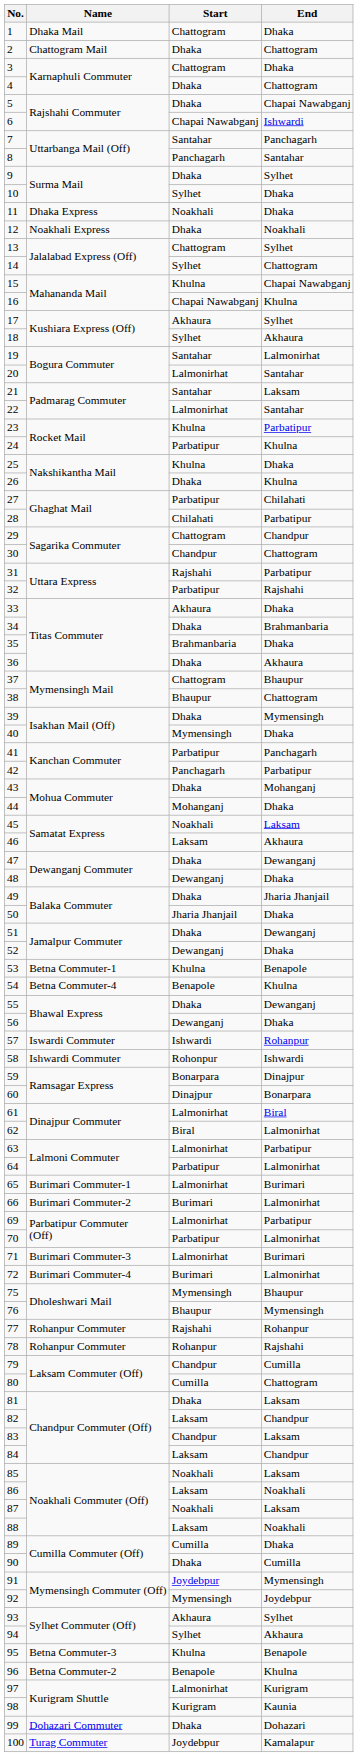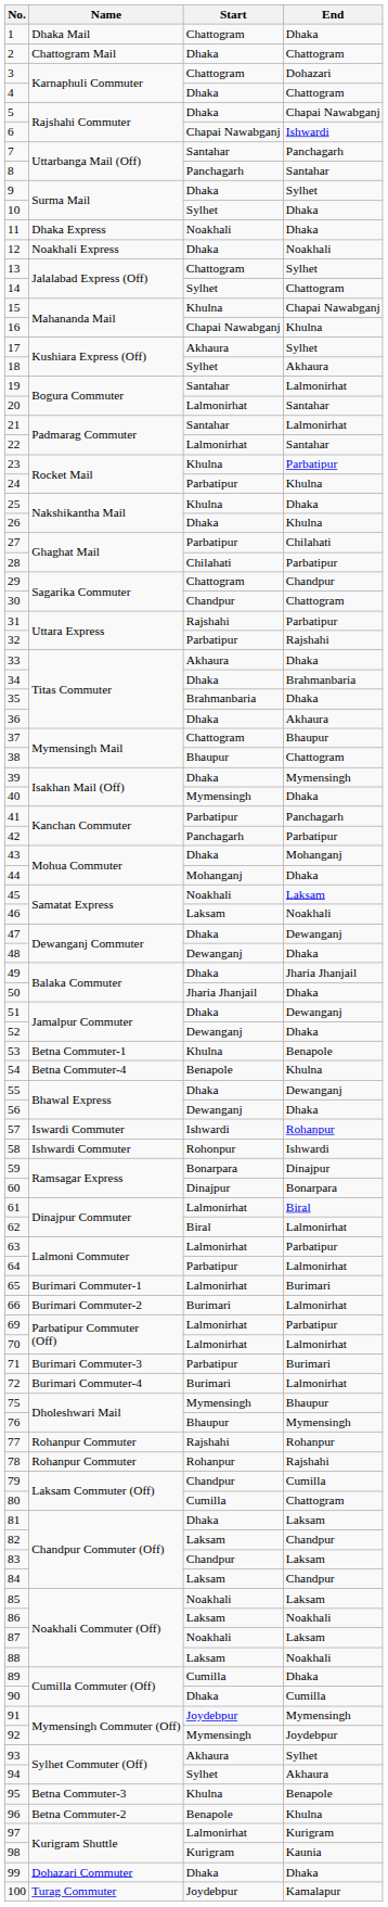 <table class="wikitable">
 <tr>
 <th>No.</th>
 <th>Name</th>
 <th>Start</th>
 <th>End</th>
 </tr>
 <tr>
 <td>1</td>
 <td>Dhaka Mail</td>
 <td>Chattogram</td>
 <td>Dhaka</td>
 </tr>
 <tr>
 <td>2</td>
 <td>Chattogram Mail</td>
 <td>Dhaka</td>
 <td>Chattogram</td>
 </tr>
 <tr>
 <td>3</td>
 <td rowspan="2">Karnaphuli Commuter</td>
 <td>Chattogram</td>
-<td>Dhaka</td>
+<td>Dohazari</td>
 </tr>
 <tr>
 <td>4</td>
 <td>Dhaka</td>
 <td>Chattogram</td>
 </tr>
 <tr>
 <td>5</td>
 <td rowspan="2">Rajshahi Commuter</td>
 <td>Dhaka</td>
 <td>Chapai Nawabganj</td>
 </tr>
 <tr>
 <td>6</td>
 <td>Chapai Nawabganj</td>
 <td><a href='#'>Ishwardi</a></td>
 </tr>
 <tr>
 <td>7</td>
 <td rowspan="2">Uttarbanga Mail (Off)</td>
 <td>Santahar</td>
 <td>Panchagarh</td>
 </tr>
 <tr>
 <td>8</td>
 <td>Panchagarh</td>
 <td>Santahar</td>
 </tr>
 <tr>
 <td>9</td>
 <td rowspan="2">Surma Mail</td>
 <td>Dhaka</td>
 <td>Sylhet</td>
 </tr>
 <tr>
 <td>10</td>
 <td>Sylhet</td>
 <td>Dhaka</td>
 </tr>
 <tr>
 <td>11</td>
 <td>Dhaka Express</td>
 <td>Noakhali</td>
 <td>Dhaka</td>
 </tr>
 <tr>
 <td>12</td>
 <td>Noakhali Express</td>
 <td>Dhaka</td>
 <td>Noakhali</td>
 </tr>
 <tr>
 <td>13</td>
 <td rowspan="2">Jalalabad Express (Off)</td>
 <td>Chattogram</td>
 <td>Sylhet</td>
 </tr>
 <tr>
 <td>14</td>
 <td>Sylhet</td>
 <td>Chattogram</td>
 </tr>
 <tr>
 <td>15</td>
 <td rowspan="2">Mahananda Mail</td>
 <td>Khulna</td>
 <td>Chapai Nawabganj</td>
 </tr>
 <tr>
 <td>16</td>
 <td>Chapai Nawabganj</td>
 <td>Khulna</td>
 </tr>
 <tr>
 <td>17</td>
 <td rowspan="2">Kushiara Express (Off)</td>
 <td>Akhaura</td>
 <td>Sylhet</td>
 </tr>
 <tr>
 <td>18</td>
 <td>Sylhet</td>
 <td>Akhaura</td>
 </tr>
 <tr>
 <td>19</td>
 <td rowspan="2">Bogura Commuter</td>
 <td>Santahar</td>
 <td>Lalmonirhat</td>
 </tr>
 <tr>
 <td>20</td>
 <td>Lalmonirhat</td>
 <td>Santahar</td>
 </tr>
 <tr>
 <td>21</td>
 <td rowspan="2">Padmarag Commuter</td>
 <td>Santahar</td>
-<td>Laksam</td>
+<td>Lalmonirhat</td>
 </tr>
 <tr>
 <td>22</td>
 <td>Lalmonirhat</td>
 <td>Santahar</td>
 </tr>
 <tr>
 <td>23</td>
 <td rowspan="2">Rocket Mail</td>
 <td>Khulna</td>
 <td><a href='#'>Parbatipur</a></td>
 </tr>
 <tr>
 <td>24</td>
 <td>Parbatipur</td>
 <td>Khulna</td>
 </tr>
 <tr>
 <td>25</td>
 <td rowspan="2">Nakshikantha Mail</td>
 <td>Khulna</td>
 <td>Dhaka</td>
 </tr>
 <tr>
 <td>26</td>
 <td>Dhaka</td>
 <td>Khulna</td>
 </tr>
 <tr>
 <td>27</td>
 <td rowspan="2">Ghaghat Mail</td>
 <td>Parbatipur</td>
 <td>Chilahati</td>
 </tr>
 <tr>
 <td>28</td>
 <td>Chilahati</td>
 <td>Parbatipur</td>
 </tr>
 <tr>
 <td>29</td>
 <td rowspan="2">Sagarika Commuter</td>
 <td>Chattogram</td>
 <td>Chandpur</td>
 </tr>
 <tr>
 <td>30</td>
 <td>Chandpur</td>
 <td>Chattogram</td>
 </tr>
 <tr>
 <td>31</td>
 <td rowspan="2">Uttara Express</td>
 <td>Rajshahi</td>
 <td>Parbatipur</td>
 </tr>
 <tr>
 <td>32</td>
 <td>Parbatipur</td>
 <td>Rajshahi</td>
 </tr>
 <tr>
 <td>33</td>
 <td rowspan="4">Titas Commuter</td>
 <td>Akhaura</td>
 <td>Dhaka</td>
 </tr>
 <tr>
 <td>34</td>
 <td>Dhaka</td>
 <td>Brahmanbaria</td>
 </tr>
 <tr>
 <td>35</td>
 <td>Brahmanbaria</td>
 <td>Dhaka</td>
 </tr>
 <tr>
 <td>36</td>
 <td>Dhaka</td>
 <td>Akhaura</td>
 </tr>
 <tr>
 <td>37</td>
 <td rowspan="2">Mymensingh Mail</td>
 <td>Chattogram</td>
 <td>Bhaupur</td>
 </tr>
 <tr>
 <td>38</td>
 <td>Bhaupur</td>
 <td>Chattogram</td>
 </tr>
 <tr>
 <td>39</td>
 <td rowspan="2">Isakhan Mail (Off)</td>
 <td>Dhaka</td>
 <td>Mymensingh</td>
 </tr>
 <tr>
 <td>40</td>
 <td>Mymensingh</td>
 <td>Dhaka</td>
 </tr>
 <tr>
 <td>41</td>
 <td rowspan="2">Kanchan Commuter</td>
 <td>Parbatipur</td>
 <td>Panchagarh</td>
 </tr>
 <tr>
 <td>42</td>
 <td>Panchagarh</td>
 <td>Parbatipur</td>
 </tr>
 <tr>
 <td>43</td>
 <td rowspan="2">Mohua Commuter</td>
 <td>Dhaka</td>
 <td>Mohanganj</td>
 </tr>
 <tr>
 <td>44</td>
 <td>Mohanganj</td>
 <td>Dhaka</td>
 </tr>
 <tr>
 <td>45</td>
 <td rowspan="2">Samatat Express</td>
 <td>Noakhali</td>
 <td><a href='#'>Laksam</a></td>
 </tr>
 <tr>
 <td>46</td>
 <td>Laksam</td>
-<td>Akhaura</td>
+<td>Noakhali</td>
 </tr>
 <tr>
 <td>47</td>
 <td rowspan="2">Dewanganj Commuter</td>
 <td>Dhaka</td>
 <td>Dewanganj</td>
 </tr>
 <tr>
 <td>48</td>
 <td>Dewanganj</td>
 <td>Dhaka</td>
 </tr>
 <tr>
 <td>49</td>
 <td rowspan="2">Balaka Commuter</td>
 <td>Dhaka</td>
 <td>Jharia Jhanjail</td>
 </tr>
 <tr>
 <td>50</td>
 <td>Jharia Jhanjail</td>
 <td>Dhaka</td>
 </tr>
 <tr>
 <td>51</td>
 <td rowspan="2">Jamalpur Commuter</td>
 <td>Dhaka</td>
 <td>Dewanganj</td>
 </tr>
 <tr>
 <td>52</td>
 <td>Dewanganj</td>
 <td>Dhaka</td>
 </tr>
 <tr>
 <td>53</td>
 <td>Betna Commuter-1</td>
 <td>Khulna</td>
 <td>Benapole</td>
 </tr>
 <tr>
 <td>54</td>
 <td>Betna Commuter-4</td>
 <td>Benapole</td>
 <td>Khulna</td>
 </tr>
 <tr>
 <td>55</td>
 <td rowspan="2">Bhawal Express</td>
 <td>Dhaka</td>
 <td>Dewanganj</td>
 </tr>
 <tr>
 <td>56</td>
 <td>Dewanganj</td>
 <td>Dhaka</td>
 </tr>
 <tr>
 <td>57</td>
 <td>Iswardi Commuter</td>
 <td>Ishwardi</td>
 <td><a href='#'>Rohanpur</a></td>
 </tr>
 <tr>
 <td>58</td>
 <td>Ishwardi Commuter</td>
 <td>Rohonpur</td>
 <td>Ishwardi</td>
 </tr>
 <tr>
 <td>59</td>
 <td rowspan="2">Ramsagar Express</td>
 <td>Bonarpara</td>
 <td>Dinajpur</td>
 </tr>
 <tr>
 <td>60</td>
 <td>Dinajpur</td>
 <td>Bonarpara</td>
 </tr>
 <tr>
 <td>61</td>
 <td rowspan="2">Dinajpur Commuter</td>
 <td>Lalmonirhat</td>
 <td><a href='#'>Biral</a></td>
 </tr>
 <tr>
 <td>62</td>
 <td>Biral</td>
 <td>Lalmonirhat</td>
 </tr>
 <tr>
 <td>63</td>
 <td rowspan="2">Lalmoni Commuter</td>
 <td>Lalmonirhat</td>
 <td>Parbatipur</td>
 </tr>
 <tr>
 <td>64</td>
 <td>Parbatipur</td>
 <td>Lalmonirhat</td>
 </tr>
 <tr>
 <td>65</td>
 <td>Burimari Commuter-1</td>
 <td>Lalmonirhat</td>
 <td>Burimari</td>
 </tr>
 <tr>
 <td>66</td>
 <td>Burimari Commuter-2</td>
 <td>Burimari</td>
 <td>Lalmonirhat</td>
 </tr>
 <tr>
 <td>69</td>
 <td rowspan="2">Parbatipur Commuter<br>(Off)</td>
 <td>Lalmonirhat</td>
 <td>Parbatipur</td>
 </tr>
 <tr>
 <td>70</td>
-<td>Parbatipur</td>
+<td>Lalmonirhat</td>
 <td>Lalmonirhat</td>
 </tr>
 <tr>
 <td>71</td>
 <td>Burimari Commuter-3</td>
-<td>Lalmonirhat</td>
+<td>Parbatipur</td>
 <td>Burimari</td>
 </tr>
 <tr>
 <td>72</td>
 <td>Burimari Commuter-4</td>
 <td>Burimari</td>
 <td>Lalmonirhat</td>
 </tr>
 <tr>
 <td>75</td>
 <td rowspan="2">Dholeshwari Mail</td>
 <td>Mymensingh</td>
 <td>Bhaupur</td>
 </tr>
 <tr>
 <td>76</td>
 <td>Bhaupur</td>
 <td>Mymensingh</td>
 </tr>
 <tr>
 <td>77</td>
 <td>Rohanpur Commuter</td>
 <td>Rajshahi</td>
 <td>Rohanpur</td>
 </tr>
 <tr>
 <td>78</td>
 <td>Rohanpur Commuter</td>
 <td>Rohanpur</td>
 <td>Rajshahi</td>
 </tr>
 <tr>
 <td>79</td>
 <td rowspan="2">Laksam Commuter (Off)</td>
 <td>Chandpur</td>
 <td>Cumilla</td>
 </tr>
 <tr>
 <td>80</td>
 <td>Cumilla</td>
 <td>Chattogram</td>
 </tr>
 <tr>
 <td>81</td>
 <td rowspan="4">Chandpur Commuter (Off)</td>
 <td>Dhaka</td>
 <td>Laksam</td>
 </tr>
 <tr>
 <td>82</td>
 <td>Laksam</td>
 <td>Chandpur</td>
 </tr>
 <tr>
 <td>83</td>
 <td>Chandpur</td>
 <td>Laksam</td>
 </tr>
 <tr>
 <td>84</td>
 <td>Laksam</td>
 <td>Chandpur</td>
 </tr>
 <tr>
 <td>85</td>
 <td rowspan="4">Noakhali Commuter (Off)</td>
 <td>Noakhali</td>
 <td>Laksam</td>
 </tr>
 <tr>
 <td>86</td>
 <td>Laksam</td>
 <td>Noakhali</td>
 </tr>
 <tr>
 <td>87</td>
 <td>Noakhali</td>
 <td>Laksam</td>
 </tr>
 <tr>
 <td>88</td>
 <td>Laksam</td>
 <td>Noakhali</td>
 </tr>
 <tr>
 <td>89</td>
 <td rowspan="2">Cumilla Commuter (Off)</td>
 <td>Cumilla</td>
 <td>Dhaka</td>
 </tr>
 <tr>
 <td>90</td>
 <td>Dhaka</td>
 <td>Cumilla</td>
 </tr>
 <tr>
 <td>91</td>
 <td rowspan="2">Mymensingh Commuter (Off)</td>
 <td><a href='#'>Joydebpur</a></td>
 <td>Mymensingh</td>
 </tr>
 <tr>
 <td>92</td>
 <td>Mymensingh</td>
 <td>Joydebpur</td>
 </tr>
 <tr>
 <td>93</td>
 <td rowspan="2">Sylhet Commuter (Off)</td>
 <td>Akhaura</td>
 <td>Sylhet</td>
 </tr>
 <tr>
 <td>94</td>
 <td>Sylhet</td>
 <td>Akhaura</td>
 </tr>
 <tr>
 <td>95</td>
 <td>Betna Commuter-3</td>
 <td>Khulna</td>
 <td>Benapole</td>
 </tr>
 <tr>
 <td>96</td>
 <td>Betna Commuter-2</td>
 <td>Benapole</td>
 <td>Khulna</td>
 </tr>
 <tr>
 <td>97</td>
 <td rowspan="2">Kurigram Shuttle</td>
 <td>Lalmonirhat</td>
 <td>Kurigram</td>
 </tr>
 <tr>
 <td>98</td>
 <td>Kurigram</td>
 <td>Kaunia</td>
 </tr>
 <tr>
 <td>99</td>
 <td><a href='#'>Dohazari Commuter</a></td>
 <td>Dhaka</td>
-<td>Dohazari</td>
+<td>Dhaka</td>
 </tr>
 <tr>
 <td>100</td>
 <td><a href='#'>Turag Commuter</a></td>
 <td>Joydebpur</td>
 <td>Kamalapur</td>
 </tr>
 </table>
